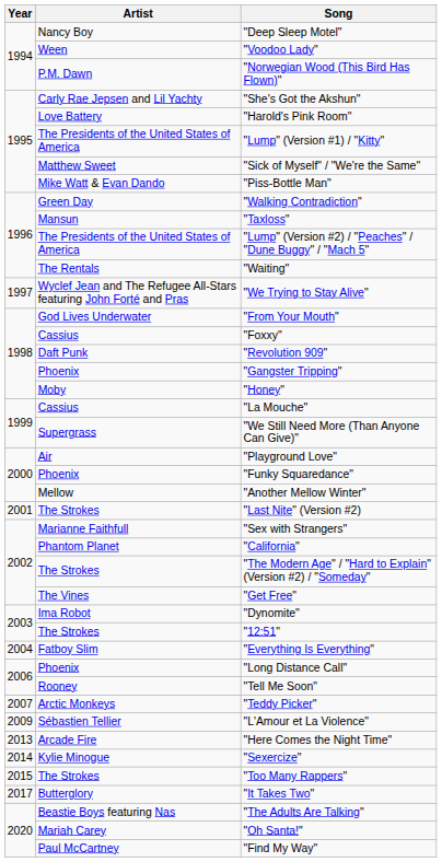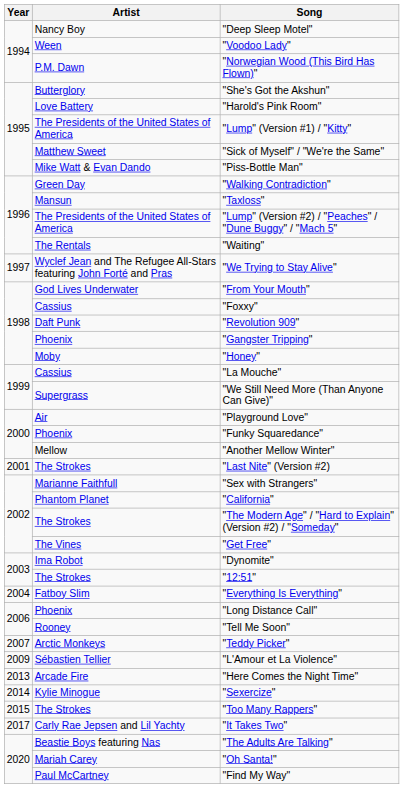 <table class="wikitable sortable plainrowheaders">
 <tr>
 <th>Year</th>
 <th>Artist</th>
 <th>Song</th>
 </tr>
 <tr>
 <td style="text-align:center;" rowspan=3>1994</td>
 <td>Nancy Boy</td>
 <td>"Deep Sleep Motel"</td>
 </tr>
 <tr>
 <td><a href='#'>Ween</a></td>
 <td>"<a href='#'>Voodoo Lady</a>"</td>
 </tr>
 <tr>
 <td><a href='#'>P.M. Dawn</a></td>
 <td>"<a href='#'>Norwegian Wood (This Bird Has Flown)</a>"</td>
 </tr>
 <tr>
 <td style="text-align:center;" rowspan=5>1995</td>
-<td><a href='#'>Carly Rae Jepsen</a> and <a href='#'>Lil Yachty</a></td>
+<td><a href='#'>Butterglory</a></td>
 <td>"She's Got the Akshun"</td>
 </tr>
 <tr>
 <td><a href='#'>Love Battery</a></td>
 <td>"Harold's Pink Room"</td>
 </tr>
 <tr>
 <td><a href='#'>The Presidents of the United States of America</a></td>
 <td>"<a href='#'>Lump</a>" (Version #1) / "<a href='#'>Kitty</a>"</td>
 </tr>
 <tr>
 <td><a href='#'>Matthew Sweet</a></td>
 <td>"Sick of Myself" / "We're the Same"</td>
 </tr>
 <tr>
 <td><a href='#'>Mike Watt</a> & <a href='#'>Evan Dando</a></td>
 <td>"Piss-Bottle Man"</td>
 </tr>
 <tr>
 <td style="text-align:center;" rowspan=4>1996</td>
 <td><a href='#'>Green Day</a></td>
 <td>"<a href='#'>Walking Contradiction</a>"</td>
 </tr>
 <tr>
 <td><a href='#'>Mansun</a></td>
 <td>"<a href='#'>Taxloss</a>"</td>
 </tr>
 <tr>
 <td><a href='#'>The Presidents of the United States of America</a></td>
 <td>"<a href='#'>Lump</a>" (Version #2) / "<a href='#'>Peaches</a>" / "<a href='#'>Dune Buggy</a>" / "<a href='#'>Mach 5</a>"</td>
 </tr>
 <tr>
 <td><a href='#'>The Rentals</a></td>
 <td>"Waiting"</td>
 </tr>
 <tr>
 <td style="text-align:center;">1997</td>
 <td><a href='#'>Wyclef Jean</a> and The Refugee All-Stars featuring <a href='#'>John Forté</a> and <a href='#'>Pras</a></td>
 <td>"<a href='#'>We Trying to Stay Alive</a>"</td>
 </tr>
 <tr>
 <td style="text-align:center;" rowspan=5>1998</td>
 <td><a href='#'>God Lives Underwater</a></td>
 <td>"<a href='#'>From Your Mouth</a>"</td>
 </tr>
 <tr>
 <td><a href='#'>Cassius</a></td>
 <td>"Foxxy"</td>
 </tr>
 <tr>
 <td><a href='#'>Daft Punk</a></td>
 <td>"<a href='#'>Revolution 909</a>"</td>
 </tr>
 <tr>
 <td><a href='#'>Phoenix</a></td>
 <td>"<a href='#'>Gangster Tripping</a>"</td>
 </tr>
 <tr>
 <td><a href='#'>Moby</a></td>
 <td>"<a href='#'>Honey</a>"</td>
 </tr>
 <tr>
 <td style="text-align:center;" rowspan=2>1999</td>
 <td><a href='#'>Cassius</a></td>
 <td>"La Mouche"</td>
 </tr>
 <tr>
 <td><a href='#'>Supergrass</a></td>
 <td>"We Still Need More (Than Anyone Can Give)"</td>
 </tr>
 <tr>
 <td style="text-align:center;" rowspan=3>2000</td>
 <td><a href='#'>Air</a></td>
 <td>"Playground Love"</td>
 </tr>
 <tr>
 <td><a href='#'>Phoenix</a></td>
 <td>"Funky Squaredance"</td>
 </tr>
 <tr>
 <td>Mellow</td>
 <td>"Another Mellow Winter"</td>
 </tr>
 <tr>
 <td style="text-align:center;">2001</td>
 <td><a href='#'>The Strokes</a></td>
 <td>"<a href='#'>Last Nite</a>" (Version #2)</td>
 </tr>
 <tr>
 <td style="text-align:center;" rowspan=4>2002</td>
 <td><a href='#'>Marianne Faithfull</a></td>
 <td>"Sex with Strangers"</td>
 </tr>
 <tr>
 <td><a href='#'>Phantom Planet</a></td>
 <td>"<a href='#'>California</a>"</td>
 </tr>
 <tr>
 <td><a href='#'>The Strokes</a></td>
 <td>"<a href='#'>The Modern Age</a>" / "<a href='#'>Hard to Explain</a>" (Version #2) / "<a href='#'>Someday</a>"</td>
 </tr>
 <tr>
 <td><a href='#'>The Vines</a></td>
 <td>"<a href='#'>Get Free</a>"</td>
 </tr>
 <tr>
 <td style="text-align:center;" rowspan=2>2003</td>
 <td><a href='#'>Ima Robot</a></td>
 <td>"Dynomite"</td>
 </tr>
 <tr>
 <td><a href='#'>The Strokes</a></td>
 <td>"<a href='#'>12:51</a>"</td>
 </tr>
 <tr>
 <td style="text-align:center;">2004</td>
 <td><a href='#'>Fatboy Slim</a></td>
 <td>"<a href='#'>Everything Is Everything</a>"</td>
 </tr>
 <tr>
 <td style="text-align:center;" rowspan=2>2006</td>
 <td><a href='#'>Phoenix</a></td>
 <td>"Long Distance Call"</td>
 </tr>
 <tr>
 <td><a href='#'>Rooney</a></td>
 <td>"Tell Me Soon"</td>
 </tr>
 <tr>
 <td style="text-align:center;">2007</td>
 <td><a href='#'>Arctic Monkeys</a></td>
 <td>"<a href='#'>Teddy Picker</a>"</td>
 </tr>
 <tr>
 <td style="text-align:center;">2009</td>
 <td><a href='#'>Sébastien Tellier</a></td>
 <td>"L'Amour et La Violence"</td>
 </tr>
 <tr>
 <td style="text-align:center;">2013</td>
 <td><a href='#'>Arcade Fire</a></td>
 <td>"Here Comes the Night Time"</td>
 </tr>
 <tr>
 <td style="text-align:center;">2014</td>
 <td><a href='#'>Kylie Minogue</a></td>
 <td>"<a href='#'>Sexercize</a>"</td>
 </tr>
 <tr>
 <td style="text-align:center;">2015</td>
 <td><a href='#'>The Strokes</a></td>
 <td>"<a href='#'>Too Many Rappers</a>"</td>
 </tr>
 <tr>
 <td style="text-align:center;">2017</td>
-<td><a href='#'>Butterglory</a></td>
+<td><a href='#'>Carly Rae Jepsen</a> and <a href='#'>Lil Yachty</a></td>
 <td>"<a href='#'>It Takes Two</a>"</td>
 </tr>
 <tr>
 <td style="text-align:center;" rowspan=3>2020</td>
 <td><a href='#'>Beastie Boys</a> featuring <a href='#'>Nas</a></td>
 <td>"<a href='#'>The Adults Are Talking</a>"</td>
 </tr>
 <tr>
 <td><a href='#'>Mariah Carey</a></td>
 <td>"<a href='#'>Oh Santa!</a>"</td>
 </tr>
 <tr>
 <td><a href='#'>Paul McCartney</a></td>
 <td>"Find My Way"</td>
 </tr>
 </table>
